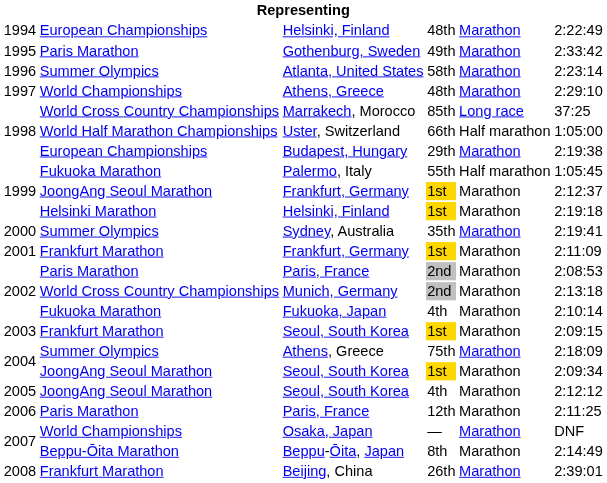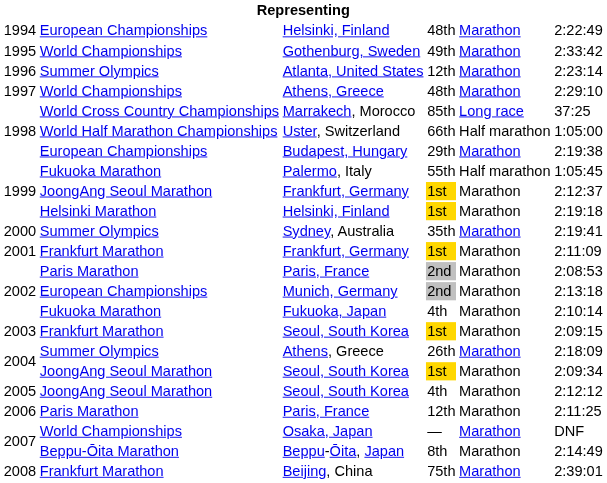 <table>
 <tr>
 <th colspan="6">Representing </th>
 </tr>
 <tr>
 <td>1994</td>
 <td><a href='#'>European Championships</a></td>
 <td><a href='#'>Helsinki, Finland</a></td>
 <td>48th</td>
 <td><a href='#'>Marathon</a></td>
 <td>2:22:49</td>
 </tr>
 <tr>
 <td>1995</td>
-<td><a href='#'>Paris Marathon</a></td>
+<td><a href='#'>World Championships</a></td>
 <td><a href='#'>Gothenburg, Sweden</a></td>
 <td>49th</td>
 <td><a href='#'>Marathon</a></td>
 <td>2:33:42</td>
 </tr>
 <tr>
 <td>1996</td>
 <td><a href='#'>Summer Olympics</a></td>
 <td><a href='#'>Atlanta, United States</a></td>
-<td>58th</td>
+<td>12th</td>
 <td><a href='#'>Marathon</a></td>
 <td>2:23:14</td>
 </tr>
 <tr>
 <td>1997</td>
 <td><a href='#'>World Championships</a></td>
 <td><a href='#'>Athens, Greece</a></td>
 <td>48th</td>
 <td><a href='#'>Marathon</a></td>
 <td>2:29:10</td>
 </tr>
 <tr>
 <td rowspan=3>1998</td>
 <td><a href='#'>World Cross Country Championships</a></td>
 <td><a href='#'>Marrakech</a>, Morocco</td>
 <td>85th</td>
 <td><a href='#'>Long race</a></td>
 <td>37:25</td>
 </tr>
 <tr>
 <td><a href='#'>World Half Marathon Championships</a></td>
 <td><a href='#'>Uster</a>, Switzerland</td>
 <td>66th</td>
 <td>Half marathon</td>
 <td>1:05:00</td>
 </tr>
 <tr>
 <td><a href='#'>European Championships</a></td>
 <td><a href='#'>Budapest, Hungary</a></td>
 <td>29th</td>
 <td><a href='#'>Marathon</a></td>
 <td>2:19:38</td>
 </tr>
 <tr>
 <td rowspan=3>1999</td>
 <td><a href='#'>Fukuoka Marathon</a></td>
 <td><a href='#'>Palermo</a>, Italy</td>
 <td>55th</td>
 <td>Half marathon</td>
 <td>1:05:45</td>
 </tr>
 <tr>
 <td><a href='#'>JoongAng Seoul Marathon</a></td>
 <td><a href='#'>Frankfurt, Germany</a></td>
 <td bgcolor="gold">1st</td>
 <td>Marathon</td>
 <td>2:12:37</td>
 </tr>
 <tr>
 <td><a href='#'>Helsinki Marathon</a></td>
 <td><a href='#'>Helsinki, Finland</a></td>
 <td bgcolor="gold">1st</td>
 <td>Marathon</td>
 <td>2:19:18</td>
 </tr>
 <tr>
 <td>2000</td>
 <td><a href='#'>Summer Olympics</a></td>
 <td><a href='#'>Sydney</a>, Australia</td>
 <td>35th</td>
 <td><a href='#'>Marathon</a></td>
 <td>2:19:41</td>
 </tr>
 <tr>
 <td>2001</td>
 <td><a href='#'>Frankfurt Marathon</a></td>
 <td><a href='#'>Frankfurt, Germany</a></td>
 <td bgcolor="gold">1st</td>
 <td>Marathon</td>
 <td>2:11:09</td>
 </tr>
 <tr>
 <td rowspan=3>2002</td>
 <td><a href='#'>Paris Marathon</a></td>
 <td><a href='#'>Paris, France</a></td>
 <td bgcolor="silver">2nd</td>
 <td>Marathon</td>
 <td>2:08:53</td>
 </tr>
 <tr>
-<td><a href='#'>World Cross Country Championships</a></td>
+<td><a href='#'>European Championships</a></td>
 <td><a href='#'>Munich, Germany</a></td>
 <td bgcolor="silver">2nd</td>
 <td>Marathon</td>
 <td>2:13:18</td>
 </tr>
 <tr>
 <td><a href='#'>Fukuoka Marathon</a></td>
 <td><a href='#'>Fukuoka, Japan</a></td>
 <td>4th</td>
 <td>Marathon</td>
 <td>2:10:14</td>
 </tr>
 <tr>
 <td>2003</td>
 <td><a href='#'>Frankfurt Marathon</a></td>
 <td><a href='#'>Seoul, South Korea</a></td>
 <td bgcolor="gold">1st</td>
 <td>Marathon</td>
 <td>2:09:15</td>
 </tr>
 <tr>
 <td rowspan=2>2004</td>
 <td><a href='#'>Summer Olympics</a></td>
 <td><a href='#'>Athens</a>, Greece</td>
-<td>75th</td>
+<td>26th</td>
 <td><a href='#'>Marathon</a></td>
 <td>2:18:09</td>
 </tr>
 <tr>
 <td><a href='#'>JoongAng Seoul Marathon</a></td>
 <td><a href='#'>Seoul, South Korea</a></td>
 <td bgcolor="gold">1st</td>
 <td>Marathon</td>
 <td>2:09:34</td>
 </tr>
 <tr>
 <td>2005</td>
 <td><a href='#'>JoongAng Seoul Marathon</a></td>
 <td><a href='#'>Seoul, South Korea</a></td>
 <td>4th</td>
 <td>Marathon</td>
 <td>2:12:12</td>
 </tr>
 <tr>
 <td>2006</td>
 <td><a href='#'>Paris Marathon</a></td>
 <td><a href='#'>Paris, France</a></td>
 <td>12th</td>
 <td>Marathon</td>
 <td>2:11:25</td>
 </tr>
 <tr>
 <td rowspan=2>2007</td>
 <td><a href='#'>World Championships</a></td>
 <td><a href='#'>Osaka, Japan</a></td>
 <td>—</td>
 <td><a href='#'>Marathon</a></td>
 <td>DNF</td>
 </tr>
 <tr>
 <td><a href='#'>Beppu-Ōita Marathon</a></td>
 <td><a href='#'>Beppu</a>-<a href='#'>Ōita</a>, <a href='#'>Japan</a></td>
 <td>8th</td>
 <td>Marathon</td>
 <td>2:14:49</td>
 </tr>
 <tr>
 <td>2008</td>
 <td><a href='#'>Frankfurt Marathon</a></td>
 <td><a href='#'>Beijing</a>, China</td>
-<td>26th</td>
+<td>75th</td>
 <td><a href='#'>Marathon</a></td>
 <td>2:39:01</td>
 </tr>
 </table>
